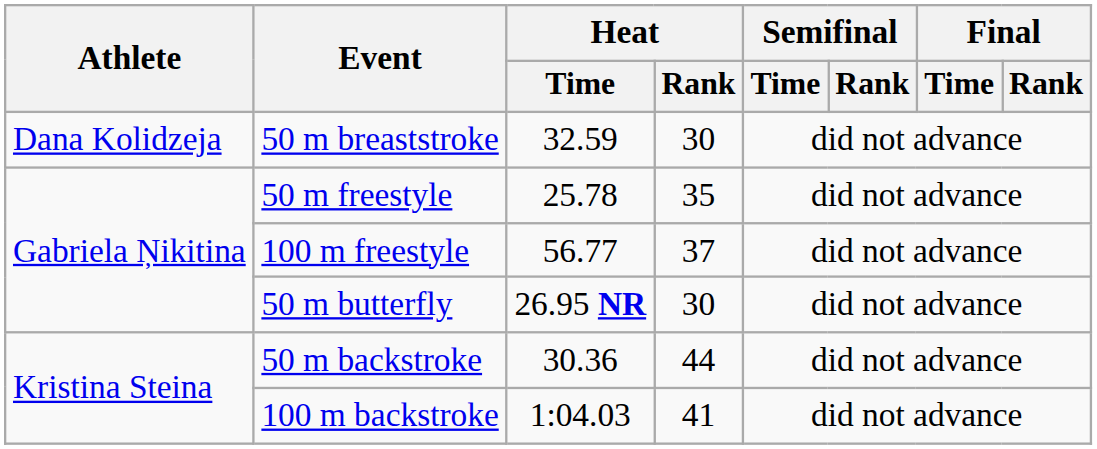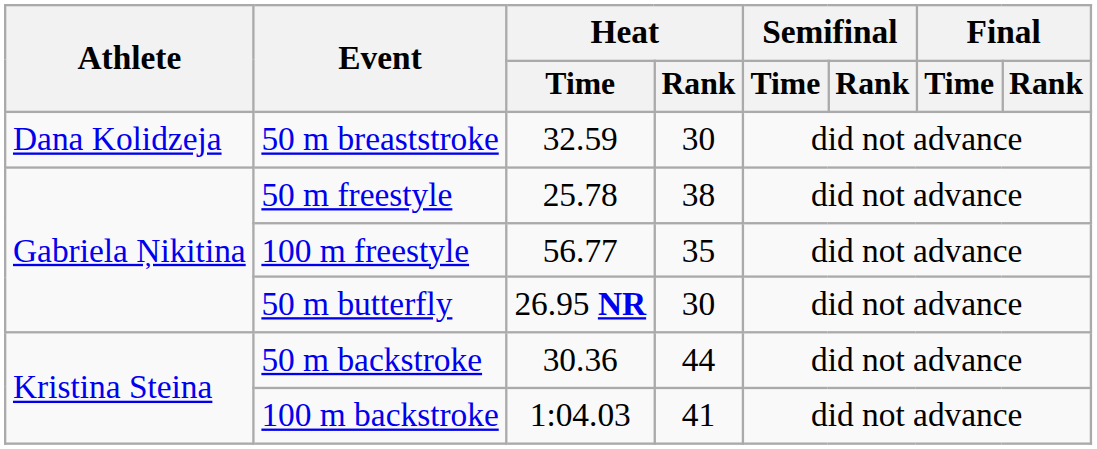 <table class=wikitable style="font-size:90%">
 <tr>
 <th rowspan="2">Athlete</th>
 <th rowspan="2">Event</th>
 <th colspan="2">Heat</th>
 <th colspan="2">Semifinal</th>
 <th colspan="2">Final</th>
 </tr>
 <tr style="font-size:95%">
 <th>Time</th>
 <th>Rank</th>
 <th>Time</th>
 <th>Rank</th>
 <th>Time</th>
 <th>Rank</th>
 </tr>
 <tr align=center>
 <td align=left><a href='#'>Dana Kolidzeja</a></td>
 <td align=left><a href='#'>50 m breaststroke</a></td>
 <td>32.59</td>
 <td>30</td>
 <td colspan=4>did not advance</td>
 </tr>
 <tr align=center>
 <td align=left rowspan=3><a href='#'>Gabriela Ņikitina</a></td>
 <td align=left><a href='#'>50 m freestyle</a></td>
 <td>25.78</td>
-<td>35</td>
+<td>38</td>
 <td colspan=4>did not advance</td>
 </tr>
 <tr align=center>
 <td align=left><a href='#'>100 m freestyle</a></td>
 <td>56.77</td>
-<td>37</td>
+<td>35</td>
 <td colspan=4>did not advance</td>
 </tr>
 <tr align=center>
 <td align=left><a href='#'>50 m butterfly</a></td>
 <td>26.95 <strong><a href='#'>NR</a></strong></td>
 <td>30</td>
 <td colspan=4>did not advance</td>
 </tr>
 <tr align=center>
 <td align=left rowspan=2><a href='#'>Kristina Steina</a></td>
 <td align=left><a href='#'>50 m backstroke</a></td>
 <td>30.36</td>
 <td>44</td>
 <td colspan=4>did not advance</td>
 </tr>
 <tr align=center>
 <td align=left><a href='#'>100 m backstroke</a></td>
 <td>1:04.03</td>
 <td>41</td>
 <td colspan=4>did not advance</td>
 </tr>
 </table>
